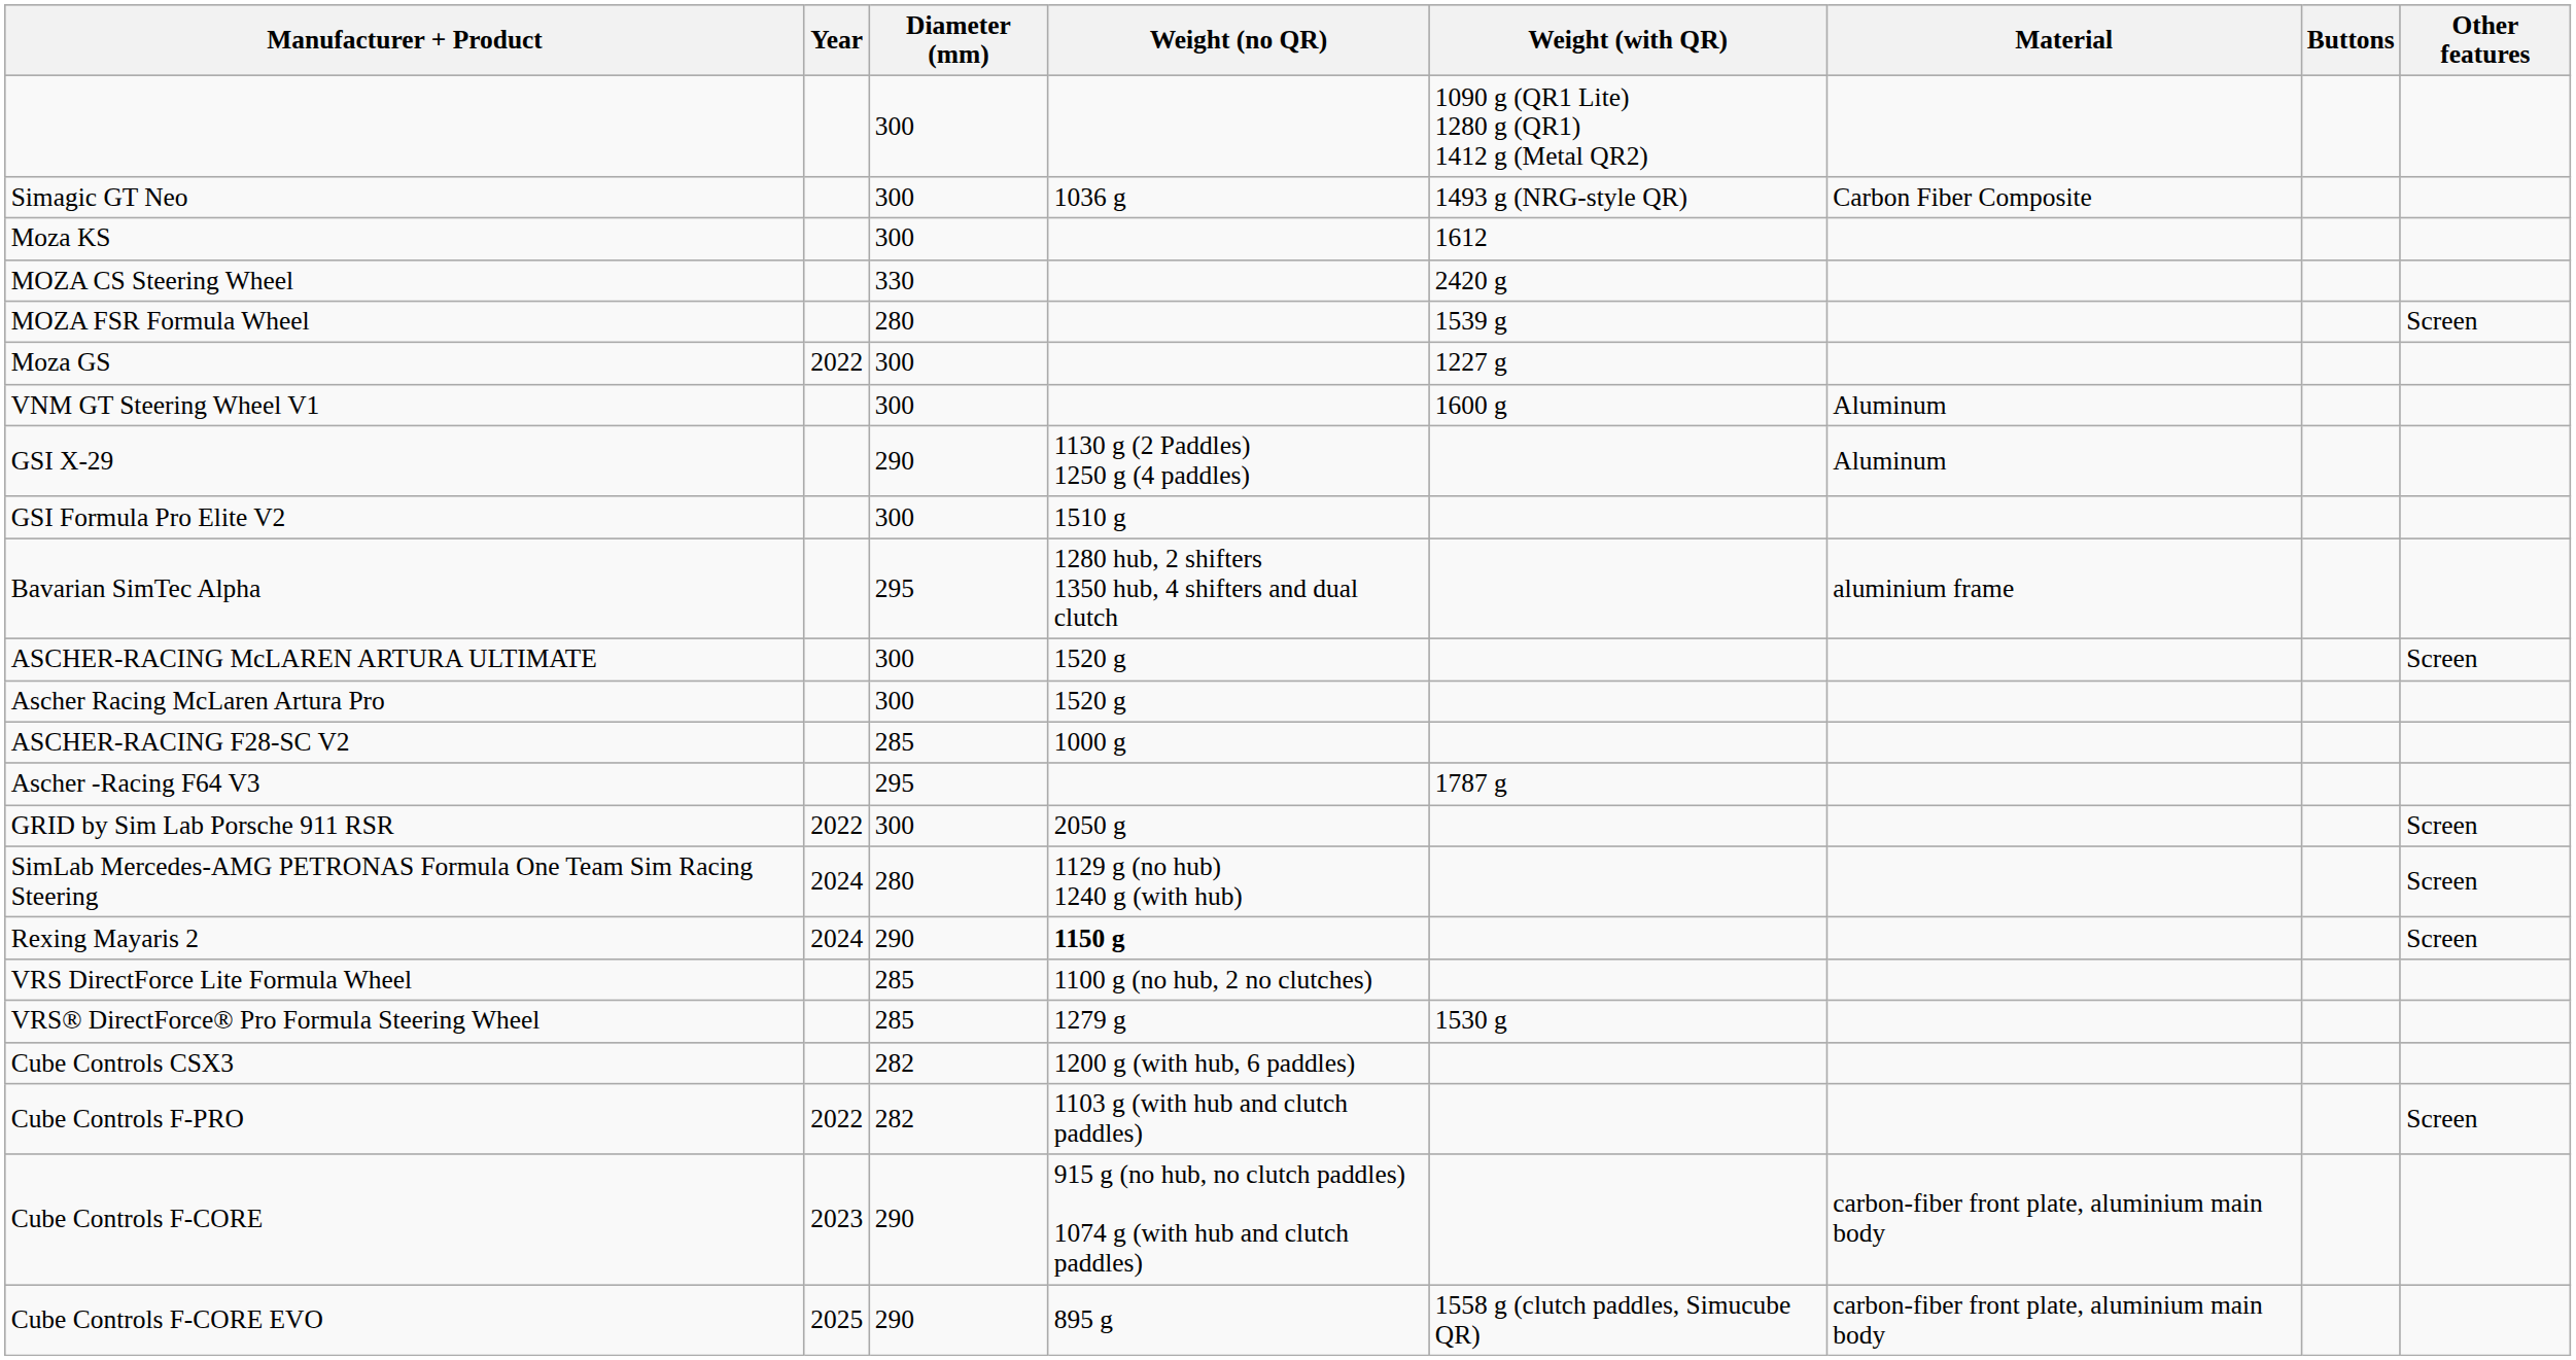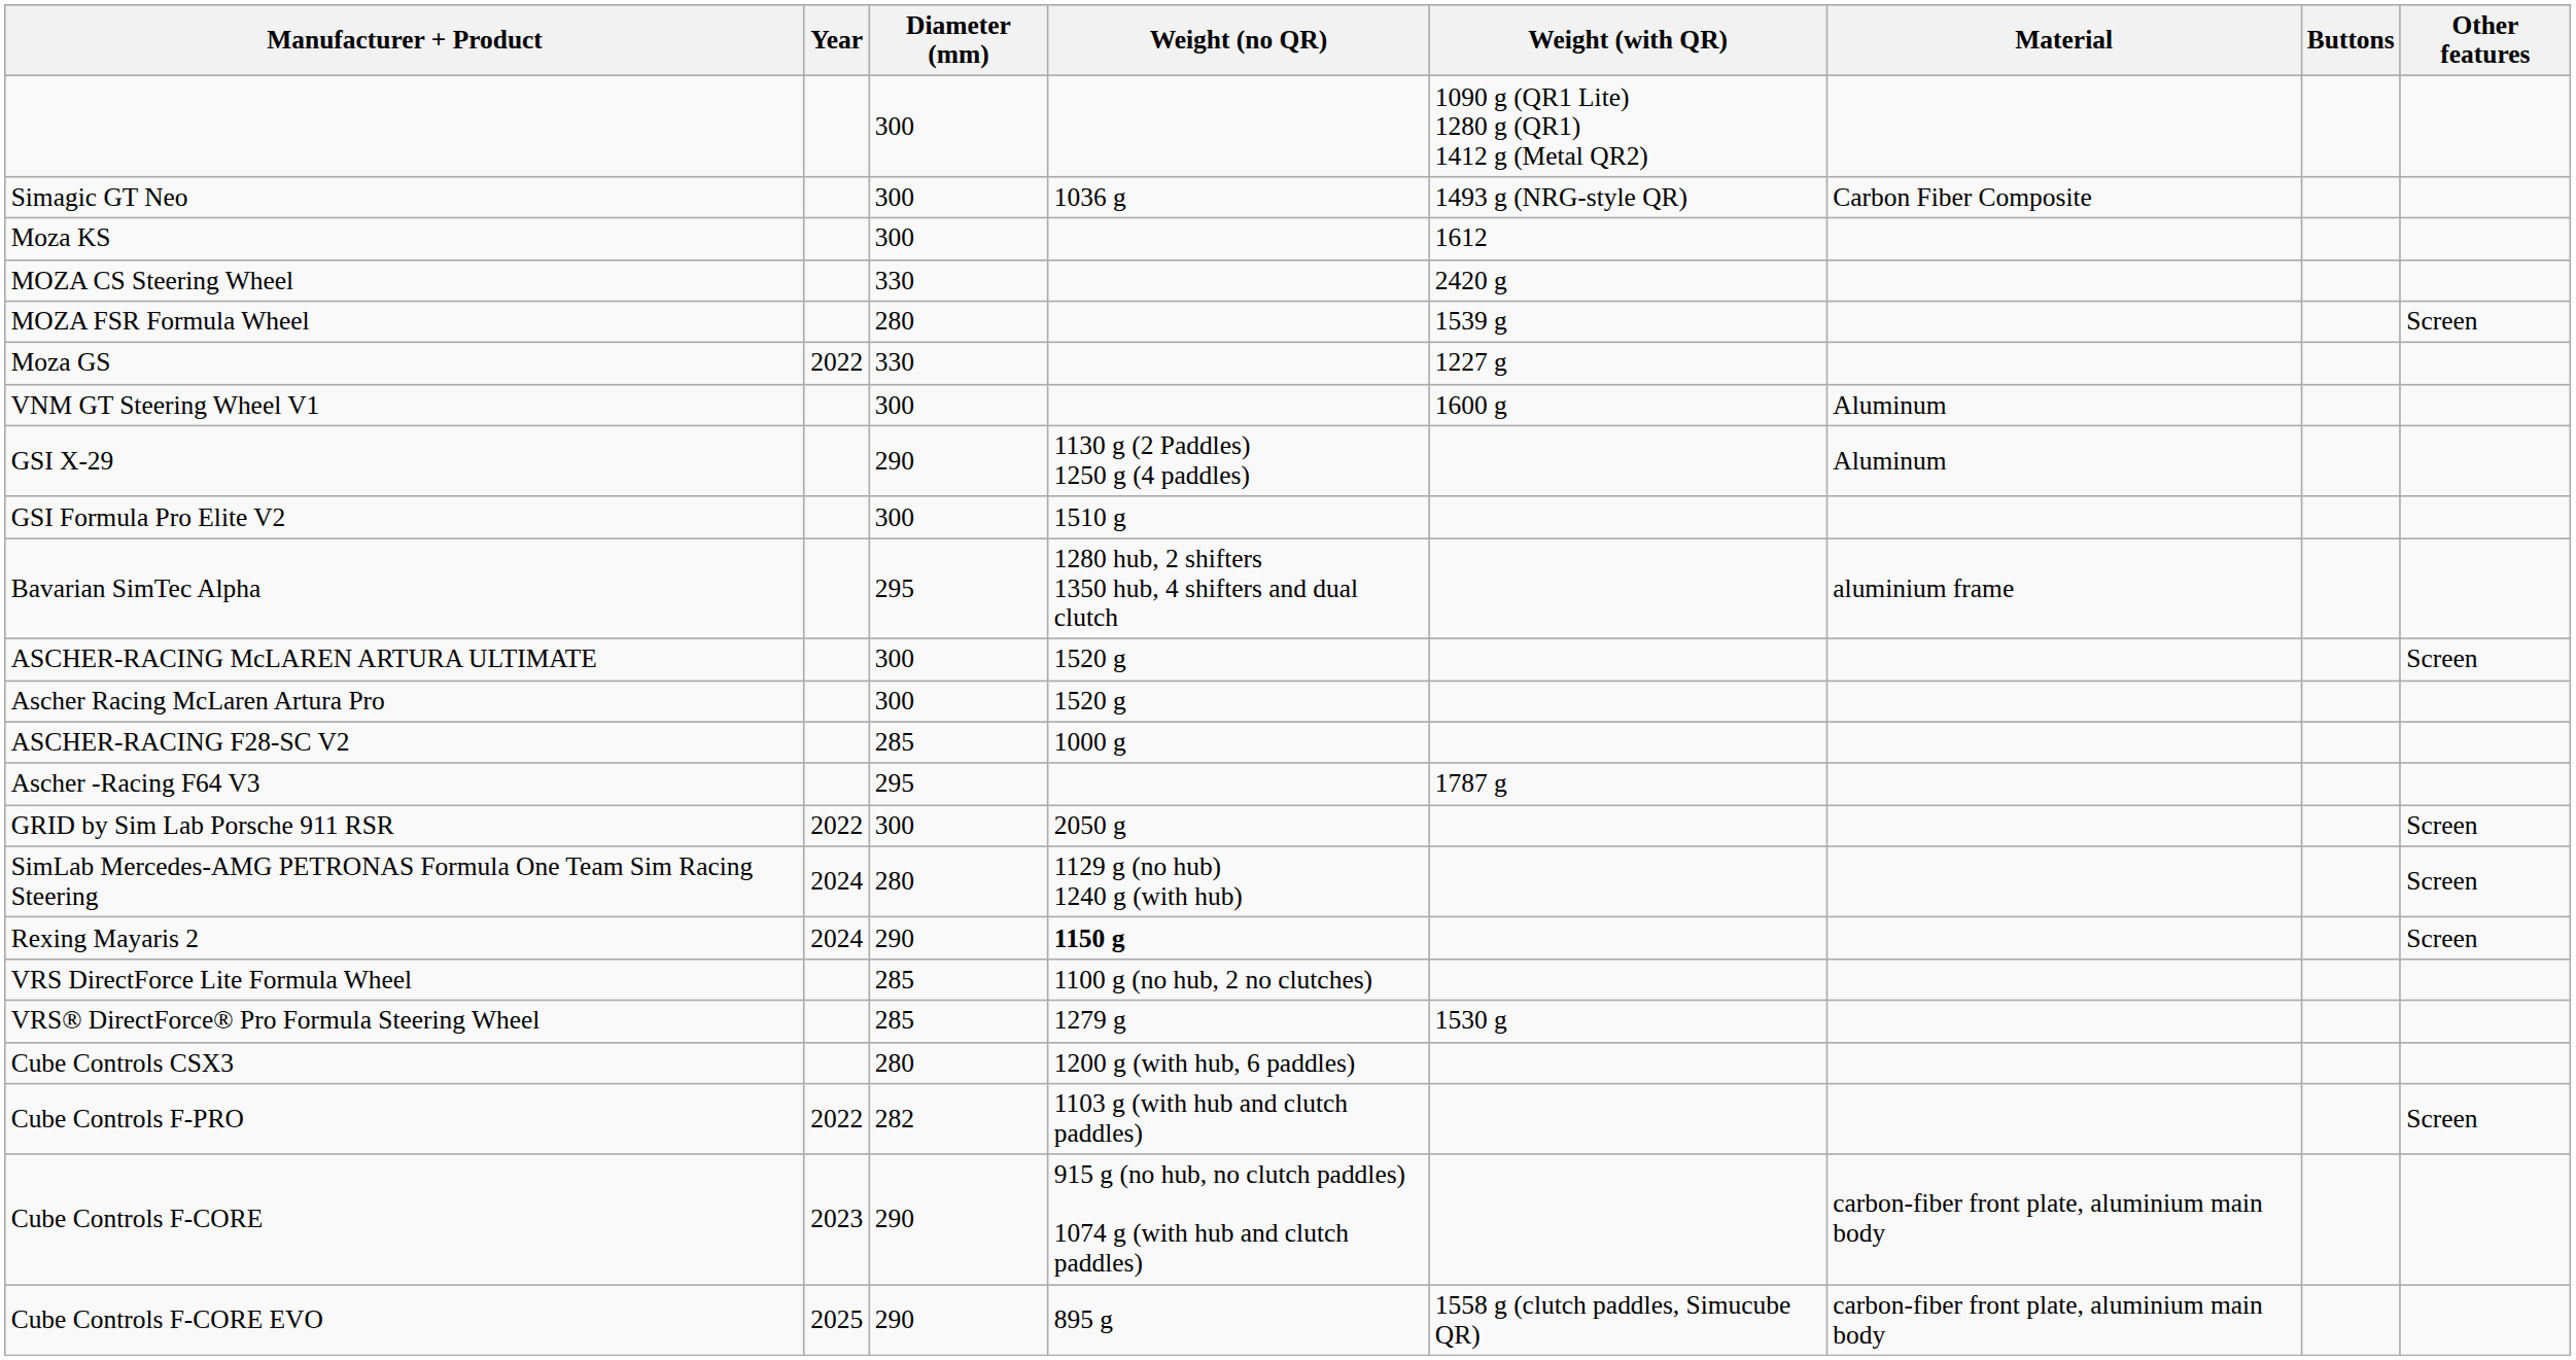 <table class="wikitable">
 <tr>
 <th>Manufacturer + Product</th>
 <th>Year</th>
 <th>Diameter (mm)</th>
 <th>Weight (no QR)</th>
 <th>Weight (with QR)</th>
 <th>Material</th>
 <th>Buttons</th>
 <th>Other features</th>
 </tr>
 <tr>
 <td></td>
 <td></td>
 <td>300</td>
 <td></td>
 <td>1090 g (QR1 Lite)<br>1280 g (QR1)<br>1412 g (Metal QR2)</td>
 <td></td>
 <td></td>
 <td></td>
 </tr>
 <tr>
 <td>Simagic GT Neo</td>
 <td></td>
 <td>300</td>
 <td>1036 g </td>
 <td>1493 g (NRG-style QR)</td>
 <td>Carbon Fiber Composite</td>
 <td></td>
 <td></td>
 </tr>
 <tr>
 <td>Moza KS</td>
 <td></td>
 <td>300</td>
 <td></td>
 <td>1612 </td>
 <td></td>
 <td></td>
 <td></td>
 </tr>
 <tr>
 <td>MOZA CS Steering Wheel</td>
 <td></td>
 <td>330</td>
 <td></td>
 <td>2420 g </td>
 <td></td>
 <td></td>
 <td></td>
 </tr>
 <tr>
 <td>MOZA FSR Formula Wheel</td>
 <td></td>
 <td>280</td>
 <td></td>
 <td>1539 g </td>
 <td></td>
 <td></td>
 <td>Screen</td>
 </tr>
 <tr>
 <td>Moza GS</td>
 <td>2022</td>
-<td>300</td>
+<td>330</td>
 <td></td>
 <td>1227 g</td>
 <td></td>
 <td></td>
 <td></td>
 </tr>
 <tr>
 <td>VNM GT Steering Wheel V1</td>
 <td></td>
 <td>300</td>
 <td></td>
 <td>1600 g</td>
 <td>Aluminum</td>
 <td></td>
 <td></td>
 </tr>
 <tr>
 <td>GSI X-29</td>
 <td></td>
 <td>290</td>
 <td>1130 g (2 Paddles)<br>1250 g (4 paddles)</td>
 <td></td>
 <td>Aluminum</td>
 <td></td>
 <td></td>
 </tr>
 <tr>
 <td>GSI Formula Pro Elite V2</td>
 <td></td>
 <td>300</td>
 <td>1510 g</td>
 <td></td>
 <td></td>
 <td></td>
 <td></td>
 </tr>
 <tr>
 <td>Bavarian SimTec Alpha</td>
 <td></td>
 <td>295</td>
 <td>1280 hub, 2 shifters <br>1350 hub, 4 shifters  and dual clutch</td>
 <td></td>
 <td>aluminium frame</td>
 <td></td>
 <td></td>
 </tr>
 <tr>
 <td>ASCHER-RACING McLAREN ARTURA ULTIMATE</td>
 <td></td>
 <td>300</td>
 <td>1520 g </td>
 <td></td>
 <td></td>
 <td></td>
 <td>Screen</td>
 </tr>
 <tr>
 <td>Ascher Racing McLaren Artura Pro</td>
 <td></td>
 <td>300</td>
 <td>1520 g </td>
 <td></td>
 <td></td>
 <td></td>
 <td></td>
 </tr>
 <tr>
 <td>ASCHER-RACING F28-SC V2</td>
 <td></td>
 <td>285</td>
 <td>1000 g</td>
 <td></td>
 <td></td>
 <td></td>
 <td></td>
 </tr>
 <tr>
 <td>Ascher -Racing F64 V3</td>
 <td></td>
 <td>295</td>
 <td></td>
 <td>1787 g </td>
 <td></td>
 <td></td>
 <td></td>
 </tr>
 <tr>
 <td>GRID by Sim Lab Porsche 911 RSR</td>
 <td>2022</td>
 <td>300</td>
 <td>2050 g </td>
 <td></td>
 <td></td>
 <td></td>
 <td>Screen</td>
 </tr>
 <tr>
 <td>SimLab Mercedes-AMG PETRONAS Formula One Team Sim Racing Steering</td>
 <td>2024</td>
 <td>280</td>
 <td>1129 g (no hub)<br>1240 g (with hub)</td>
 <td></td>
 <td></td>
 <td></td>
 <td>Screen</td>
 </tr>
 <tr>
 <td>Rexing Mayaris 2</td>
 <td>2024</td>
 <td>290</td>
 <td><strong>1150 g</strong></td>
 <td></td>
 <td></td>
 <td></td>
 <td>Screen</td>
 </tr>
 <tr>
 <td>VRS DirectForce Lite Formula Wheel</td>
 <td></td>
 <td>285</td>
 <td>1100 g (no hub, 2 no clutches) </td>
 <td></td>
 <td></td>
 <td></td>
 <td></td>
 </tr>
 <tr>
 <td>VRS® DirectForce® Pro Formula Steering Wheel</td>
 <td></td>
 <td>285</td>
 <td>1279 g </td>
 <td>1530 g </td>
 <td></td>
 <td></td>
 <td></td>
 </tr>
 <tr>
 <td>Cube Controls CSX3</td>
 <td></td>
-<td>282</td>
+<td>280</td>
 <td>1200 g (with hub, 6 paddles)</td>
 <td></td>
 <td></td>
 <td></td>
 <td></td>
 </tr>
 <tr>
 <td>Cube Controls F-PRO</td>
 <td>2022</td>
 <td>282</td>
 <td>1103 g (with hub and clutch paddles) </td>
 <td></td>
 <td></td>
 <td></td>
 <td>Screen</td>
 </tr>
 <tr>
 <td>Cube Controls F-CORE</td>
 <td>2023</td>
 <td>290</td>
 <td>915 g (no hub, no clutch paddles)<br><br>1074 g (with hub and clutch paddles)<br></td>
 <td></td>
 <td>carbon-fiber front plate, aluminium main body</td>
 <td></td>
 <td></td>
 </tr>
 <tr>
 <td>Cube Controls F-CORE EVO</td>
 <td>2025</td>
 <td>290</td>
 <td>895 g</td>
 <td>1558 g (clutch paddles, Simucube QR) </td>
 <td>carbon-fiber front plate, aluminium main body</td>
 <td></td>
 <td></td>
 </tr>
 </table>
